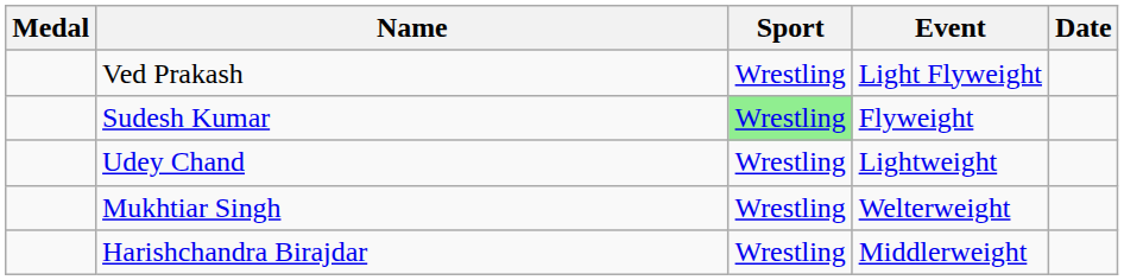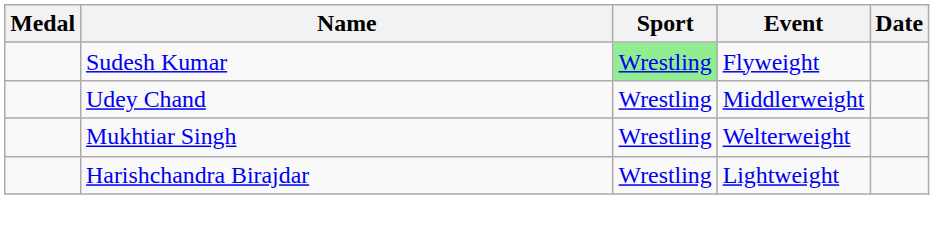 <table class="wikitable sortable">
 <tr>
 <th>Medal</th>
 <th width=350px>Name</th>
 <th>Sport</th>
 <th>Event</th>
 <th>Date</th>
-</tr>
-<tr>
-<td></td>
-<td>Ved Prakash</td>
-<td><a href='#'>Wrestling</a></td>
-<td><a href='#'>Light Flyweight</a></td>
-<td></td>
 </tr>
 <tr>
 <td></td>
 <td><a href='#'>Sudesh Kumar</a></td>
 <td style="background: lightgreen;"><a href='#'>Wrestling</a></td>
 <td><a href='#'>Flyweight</a></td>
 <td></td>
 </tr>
 <tr>
 <td></td>
 <td><a href='#'>Udey Chand</a></td>
 <td><a href='#'>Wrestling</a></td>
-<td><a href='#'>Lightweight</a></td>
+<td><a href='#'>Middlerweight</a></td>
 <td></td>
 </tr>
 <tr>
 <td></td>
 <td><a href='#'>Mukhtiar Singh</a></td>
 <td><a href='#'>Wrestling</a></td>
 <td><a href='#'>Welterweight</a></td>
 <td></td>
 </tr>
 <tr>
 <td></td>
 <td><a href='#'>Harishchandra Birajdar</a></td>
 <td><a href='#'>Wrestling</a></td>
-<td><a href='#'>Middlerweight</a></td>
+<td><a href='#'>Lightweight</a></td>
 <td></td>
 </tr>
 </table>
